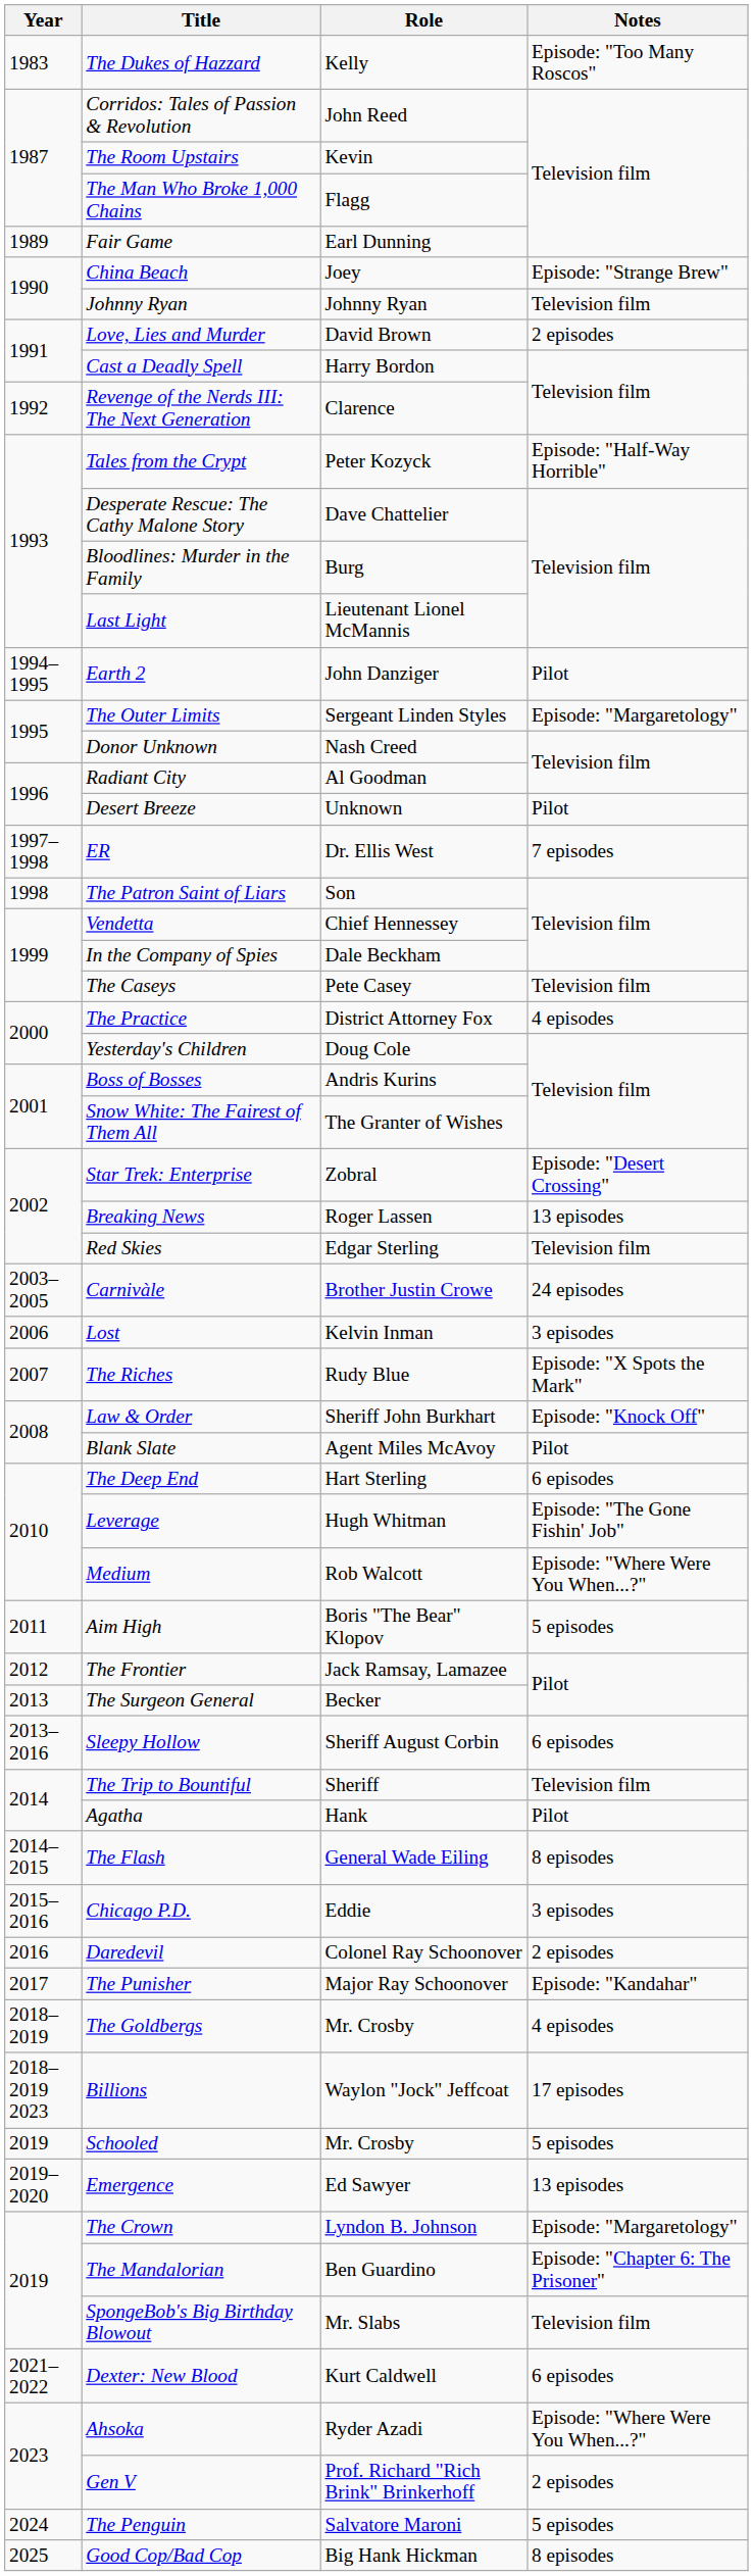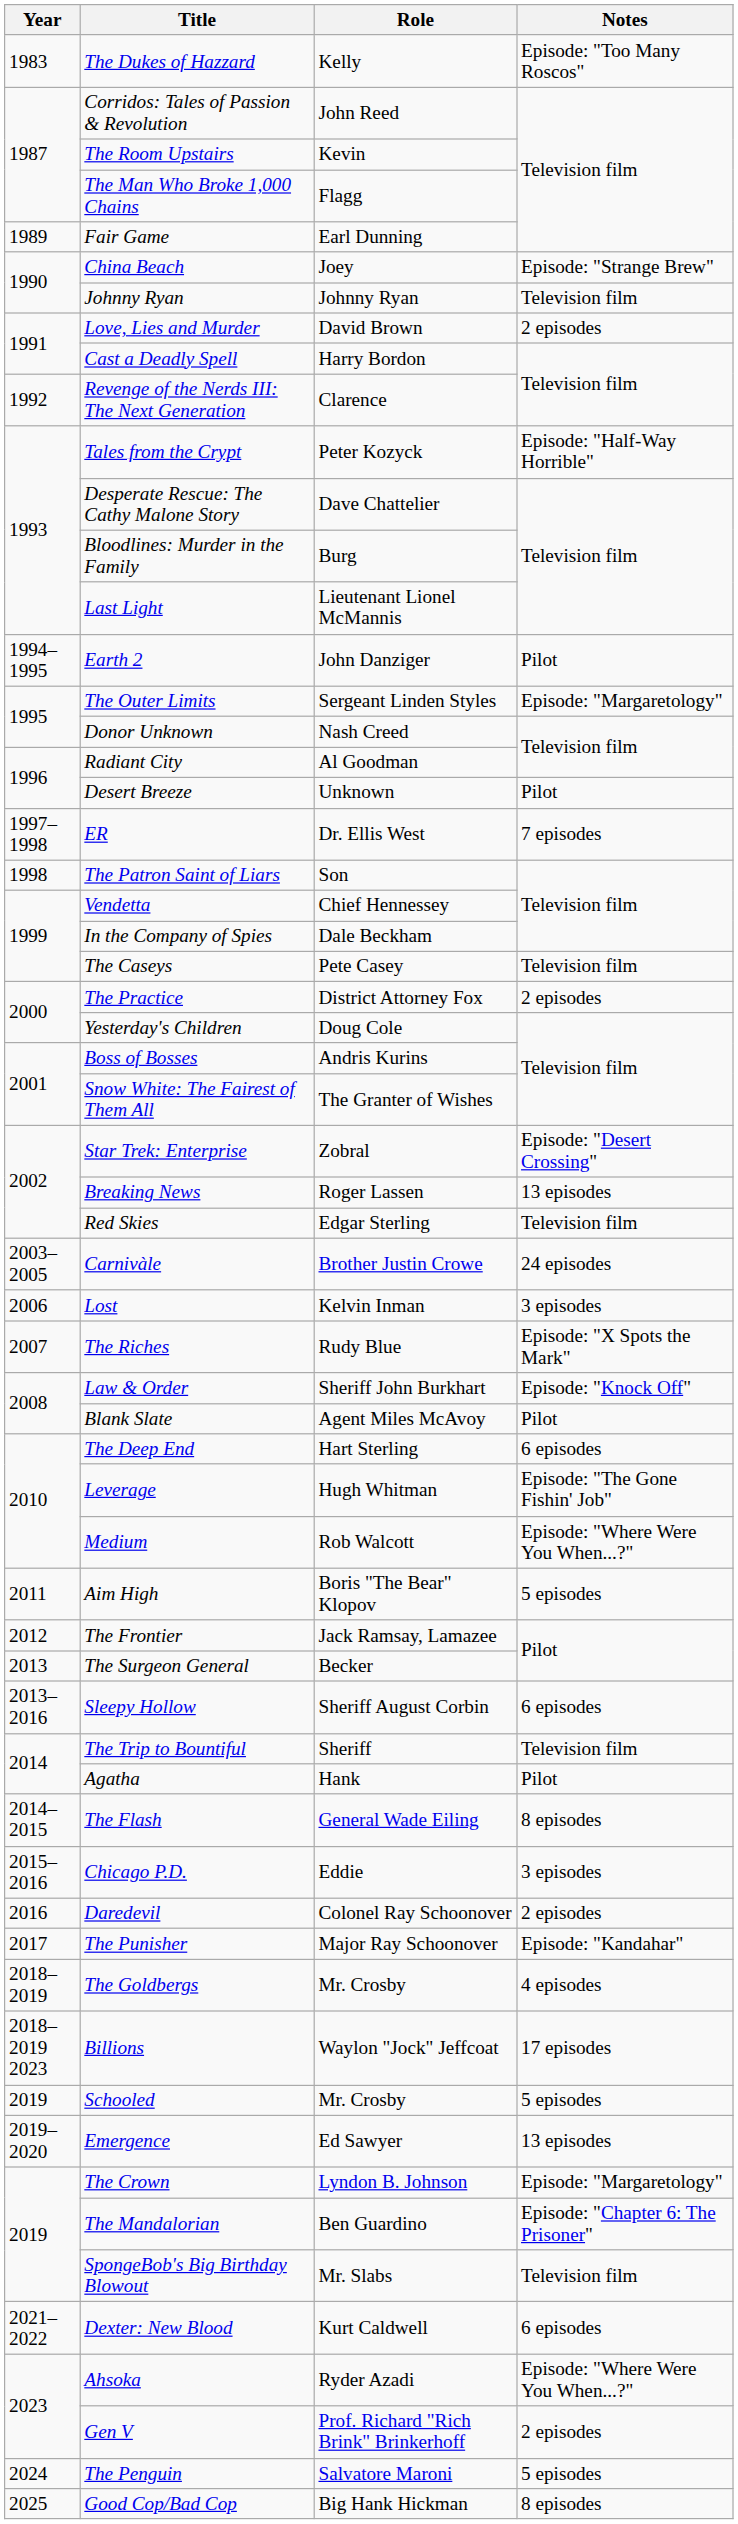 <table class="wikitable sortable">
 <tr>
 <th scope="col">Year</th>
 <th scope="col">Title</th>
 <th scope="col">Role</th>
 <th scope="col" class="unsortable">Notes</th>
 </tr>
 <tr>
 <td>1983</td>
 <td data-sort-value="Dukes of Hazzard, The"><em><a href='#'>The Dukes of Hazzard</a></em></td>
 <td>Kelly</td>
 <td>Episode: "Too Many Roscos"</td>
 </tr>
 <tr>
 <td rowspan="3">1987</td>
 <td><em>Corridos: Tales of Passion & Revolution</em></td>
 <td>John Reed</td>
 <td rowspan="4">Television film</td>
 </tr>
 <tr>
 <td data-sort-value="Room Upstairs, The"><em><a href='#'>The Room Upstairs</a></em></td>
 <td>Kevin</td>
 </tr>
 <tr>
 <td data-sort-value="Man Who Broke 1,000 Chains, The"><em><a href='#'>The Man Who Broke 1,000 Chains</a></em></td>
 <td>Flagg</td>
 </tr>
 <tr>
 <td>1989</td>
 <td><em>Fair Game</em></td>
 <td>Earl Dunning</td>
 </tr>
 <tr>
 <td rowspan="2">1990</td>
 <td><em><a href='#'>China Beach</a></em></td>
 <td>Joey</td>
 <td>Episode: "Strange Brew"</td>
 </tr>
 <tr>
 <td><em>Johnny Ryan</em></td>
 <td>Johnny Ryan</td>
 <td>Television film</td>
 </tr>
 <tr>
 <td rowspan="2">1991</td>
 <td><em><a href='#'>Love, Lies and Murder</a></em></td>
 <td>David Brown</td>
 <td>2 episodes</td>
 </tr>
 <tr>
 <td><em><a href='#'>Cast a Deadly Spell</a></em></td>
 <td>Harry Bordon</td>
 <td rowspan="2">Television film</td>
 </tr>
 <tr>
 <td>1992</td>
 <td><em><a href='#'>Revenge of the Nerds III: The Next Generation</a></em></td>
 <td>Clarence</td>
 </tr>
 <tr>
 <td rowspan="4">1993</td>
 <td><em><a href='#'>Tales from the Crypt</a></em></td>
 <td>Peter Kozyck</td>
 <td>Episode: "Half-Way Horrible"</td>
 </tr>
 <tr>
 <td><em>Desperate Rescue: The Cathy Malone Story</em></td>
 <td>Dave Chattelier</td>
 <td rowspan="3">Television film</td>
 </tr>
 <tr>
 <td><em>Bloodlines: Murder in the Family</em></td>
 <td>Burg</td>
 </tr>
 <tr>
 <td><em><a href='#'>Last Light</a></em></td>
 <td>Lieutenant Lionel McMannis</td>
 </tr>
 <tr>
 <td>1994–1995</td>
 <td><em><a href='#'>Earth 2</a></em></td>
 <td>John Danziger</td>
 <td>Pilot</td>
 </tr>
 <tr>
 <td rowspan="2">1995</td>
 <td data-sort-value="Outer Limits, The"><em><a href='#'>The Outer Limits</a></em></td>
 <td>Sergeant Linden Styles</td>
 <td>Episode: "Margaretology"</td>
 </tr>
 <tr>
 <td><em>Donor Unknown</em></td>
 <td>Nash Creed</td>
 <td rowspan="2">Television film</td>
 </tr>
 <tr>
 <td rowspan="2">1996</td>
 <td><em>Radiant City</em></td>
 <td>Al Goodman</td>
 </tr>
 <tr>
 <td><em>Desert Breeze</em></td>
 <td>Unknown</td>
 <td>Pilot</td>
 </tr>
 <tr>
 <td>1997–1998</td>
 <td><em><a href='#'>ER</a></em></td>
 <td>Dr. Ellis West</td>
 <td>7 episodes</td>
 </tr>
 <tr>
 <td>1998</td>
 <td data-sort-value="Patron Saint of Liars, The"><em><a href='#'>The Patron Saint of Liars</a></em></td>
 <td>Son</td>
 <td rowspan="3">Television film</td>
 </tr>
 <tr>
 <td rowspan="3">1999</td>
 <td><em><a href='#'>Vendetta</a></em></td>
 <td>Chief Hennessey</td>
 </tr>
 <tr>
 <td><em>In the Company of Spies</em></td>
 <td>Dale Beckham</td>
 </tr>
 <tr>
 <td data-sort-value="Caseys, The"><em>The Caseys</em></td>
 <td>Pete Casey</td>
 <td>Television film</td>
 </tr>
 <tr>
 <td rowspan="2">2000</td>
 <td data-sort-value="Practice, The"><em><a href='#'>The Practice</a></em></td>
 <td>District Attorney Fox</td>
-<td>4 episodes</td>
+<td>2 episodes</td>
 </tr>
 <tr>
 <td><em>Yesterday's Children</em></td>
 <td>Doug Cole</td>
 <td rowspan="3">Television film</td>
 </tr>
 <tr>
 <td rowspan="2">2001</td>
 <td><em><a href='#'>Boss of Bosses</a></em></td>
 <td>Andris Kurins</td>
 </tr>
 <tr>
 <td><em><a href='#'>Snow White: The Fairest of Them All</a></em></td>
 <td>The Granter of Wishes</td>
 </tr>
 <tr>
 <td rowspan="3">2002</td>
 <td><em><a href='#'>Star Trek: Enterprise</a></em></td>
 <td>Zobral</td>
 <td>Episode: "<a href='#'>Desert Crossing</a>"</td>
 </tr>
 <tr>
 <td><em><a href='#'>Breaking News</a></em></td>
 <td>Roger Lassen</td>
 <td>13 episodes</td>
 </tr>
 <tr>
 <td><em>Red Skies</em></td>
 <td>Edgar Sterling</td>
 <td>Television film</td>
 </tr>
 <tr>
 <td>2003–2005</td>
 <td><em><a href='#'>Carnivàle</a></em></td>
 <td><a href='#'>Brother Justin Crowe</a></td>
 <td>24 episodes</td>
 </tr>
 <tr>
 <td>2006</td>
 <td><em><a href='#'>Lost</a></em></td>
 <td>Kelvin Inman</td>
 <td>3 episodes</td>
 </tr>
 <tr>
 <td>2007</td>
 <td data-sort-value="Riches, The"><em><a href='#'>The Riches</a></em></td>
 <td>Rudy Blue</td>
 <td>Episode: "X Spots the Mark"</td>
 </tr>
 <tr>
 <td rowspan="2">2008</td>
 <td><em><a href='#'>Law & Order</a></em></td>
 <td>Sheriff John Burkhart</td>
 <td>Episode: "<a href='#'>Knock Off</a>"</td>
 </tr>
 <tr>
 <td><em>Blank Slate</em></td>
 <td>Agent Miles McAvoy</td>
 <td>Pilot</td>
 </tr>
 <tr>
 <td rowspan="3">2010</td>
 <td data-sort-value="Deep End, The"><em><a href='#'>The Deep End</a></em></td>
 <td>Hart Sterling</td>
 <td>6 episodes</td>
 </tr>
 <tr>
 <td><em><a href='#'>Leverage</a></em></td>
 <td>Hugh Whitman</td>
 <td>Episode: "The Gone Fishin' Job"</td>
 </tr>
 <tr>
 <td><em><a href='#'>Medium</a></em></td>
 <td>Rob Walcott</td>
 <td>Episode: "Where Were You When...?"</td>
 </tr>
 <tr>
 <td>2011</td>
 <td><em>Aim High</em></td>
 <td>Boris "The Bear" Klopov</td>
 <td>5 episodes</td>
 </tr>
 <tr>
 <td>2012</td>
 <td data-sort-value="Frontier, The"><em>The Frontier</em></td>
 <td>Jack Ramsay, Lamazee</td>
 <td rowspan="2">Pilot</td>
 </tr>
 <tr>
 <td>2013</td>
 <td data-sort-value="Surgeon General, The"><em>The Surgeon General</em></td>
 <td>Becker</td>
 </tr>
 <tr>
 <td>2013–2016</td>
 <td><em><a href='#'>Sleepy Hollow</a></em></td>
 <td>Sheriff August Corbin</td>
 <td>6 episodes</td>
 </tr>
 <tr>
 <td rowspan="2">2014</td>
 <td data-sort-value="Trip to Bountiful, The"><em><a href='#'>The Trip to Bountiful</a></em></td>
 <td>Sheriff</td>
 <td>Television film</td>
 </tr>
 <tr>
 <td><em>Agatha</em></td>
 <td>Hank</td>
 <td>Pilot</td>
 </tr>
 <tr>
 <td>2014–2015</td>
 <td data-sort-value="Flash, The"><em><a href='#'>The Flash</a></em></td>
 <td><a href='#'>General Wade Eiling</a></td>
 <td>8 episodes</td>
 </tr>
 <tr>
 <td>2015–2016</td>
 <td><em><a href='#'>Chicago P.D.</a></em></td>
 <td>Eddie</td>
 <td>3 episodes</td>
 </tr>
 <tr>
 <td>2016</td>
 <td><em><a href='#'>Daredevil</a></em></td>
 <td>Colonel Ray Schoonover</td>
 <td>2 episodes</td>
 </tr>
 <tr>
 <td>2017</td>
 <td data-sort-value="Punisher, The"><em><a href='#'>The Punisher</a></em></td>
 <td>Major Ray Schoonover</td>
 <td>Episode: "Kandahar"</td>
 </tr>
 <tr>
 <td>2018–2019</td>
 <td data-sort-value="Goldbergs, The"><em><a href='#'>The Goldbergs</a></em></td>
 <td>Mr. Crosby</td>
 <td>4 episodes</td>
 </tr>
 <tr>
 <td>2018–2019<br>2023</td>
 <td><em><a href='#'>Billions</a></em></td>
 <td>Waylon "Jock" Jeffcoat</td>
 <td>17 episodes</td>
 </tr>
 <tr>
 <td>2019</td>
 <td><em><a href='#'>Schooled</a></em></td>
 <td>Mr. Crosby</td>
 <td>5 episodes</td>
 </tr>
 <tr>
 <td>2019–2020</td>
 <td><em><a href='#'>Emergence</a></em></td>
 <td>Ed Sawyer</td>
 <td>13 episodes</td>
 </tr>
 <tr>
 <td rowspan="3">2019</td>
 <td data-sort-value="Crown, The"><em><a href='#'>The Crown</a></em></td>
 <td><a href='#'>Lyndon B. Johnson</a></td>
 <td>Episode: "Margaretology"</td>
 </tr>
 <tr>
 <td data-sort-value="Mandalorian, The"><em><a href='#'>The Mandalorian</a></em></td>
 <td>Ben Guardino</td>
 <td>Episode: "<a href='#'>Chapter 6: The Prisoner</a>"</td>
 </tr>
 <tr>
 <td><em><a href='#'>SpongeBob's Big Birthday Blowout</a></em></td>
 <td>Mr. Slabs</td>
 <td>Television film</td>
 </tr>
 <tr>
 <td>2021–2022</td>
 <td><em><a href='#'>Dexter: New Blood</a></em></td>
 <td>Kurt Caldwell</td>
 <td>6 episodes</td>
 </tr>
 <tr>
 <td rowspan="2">2023</td>
 <td><em><a href='#'>Ahsoka</a></em></td>
 <td>Ryder Azadi</td>
 <td>Episode: "Where Were You When...?"</td>
 </tr>
 <tr>
 <td><em><a href='#'>Gen V</a></em></td>
 <td><a href='#'>Prof. Richard "Rich Brink" Brinkerhoff</a></td>
 <td>2 episodes</td>
 </tr>
 <tr>
 <td>2024</td>
 <td data-sort-value="Penguin, The"><em><a href='#'>The Penguin</a></em></td>
 <td><a href='#'>Salvatore Maroni</a></td>
 <td>5 episodes</td>
 </tr>
 <tr>
 <td>2025</td>
 <td><em><a href='#'>Good Cop/Bad Cop</a></em></td>
 <td>Big Hank Hickman</td>
 <td>8 episodes</td>
 </tr>
 </table>
